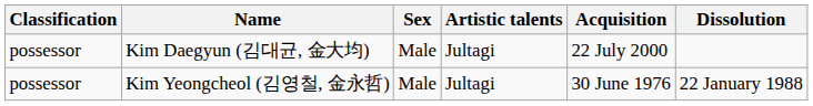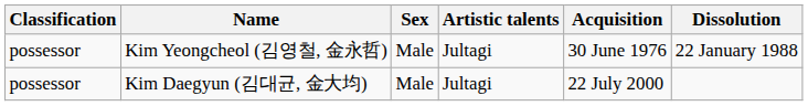 <table class="wikitable">
 <tr>
 <th>Classification</th>
 <th>Name</th>
 <th>Sex</th>
 <th>Artistic talents</th>
 <th>Acquisition</th>
 <th>Dissolution</th>
 </tr>
 <tr>
 <td>possessor</td>
+<td>Kim Yeongcheol (김영철, 金永哲)</td>
+<td>Male</td>
+<td>Jultagi</td>
+<td>30 June 1976</td>
+<td>22 January 1988</td>
+</tr>
+<tr>
+<td>possessor</td>
 <td>Kim Daegyun (김대균, 金大均)</td>
 <td>Male</td>
 <td>Jultagi</td>
 <td>22 July 2000</td>
 <td></td>
 </tr>
-<tr>
-<td>possessor</td>
-<td>Kim Yeongcheol (김영철, 金永哲)</td>
-<td>Male</td>
-<td>Jultagi</td>
-<td>30 June 1976</td>
-<td>22 January 1988</td>
-</tr>
 </table>
